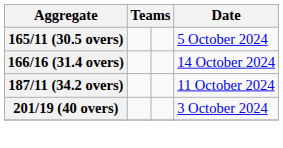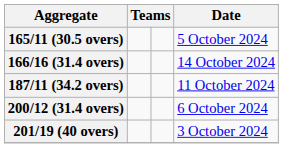 <table class="wikitable sortable" style="text-align:left;">
 <tr>
 <th scope=col>Aggregate</th>
 <th scope=colgroup colspan=2>Teams</th>
 <th scope=col data-sort-type=date>Date</th>
 </tr>
 <tr>
 <th>165/11 (30.5 overs)</th>
 <td></td>
 <td></td>
 <td><a href='#'>5 October 2024</a></td>
 </tr>
 <tr>
 <th>166/16 (31.4 overs)</th>
 <td></td>
 <td></td>
 <td><a href='#'>14 October 2024</a></td>
 </tr>
 <tr>
 <th>187/11 (34.2 overs)</th>
 <td></td>
 <td></td>
 <td><a href='#'>11 October 2024</a></td>
 </tr>
 <tr>
+<th>200/12 (31.4 overs)</th>
+<td></td>
+<td></td>
+<td><a href='#'>6 October 2024</a></td>
+</tr>
+<tr>
 <th>201/19 (40 overs)</th>
 <td></td>
 <td></td>
 <td><a href='#'>3 October 2024</a></td>
 </tr>
 <tr>
 </tr>
 </table>
